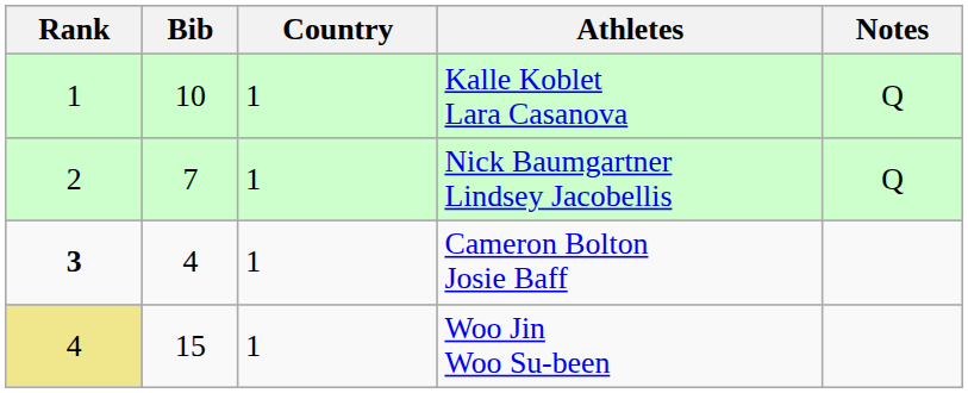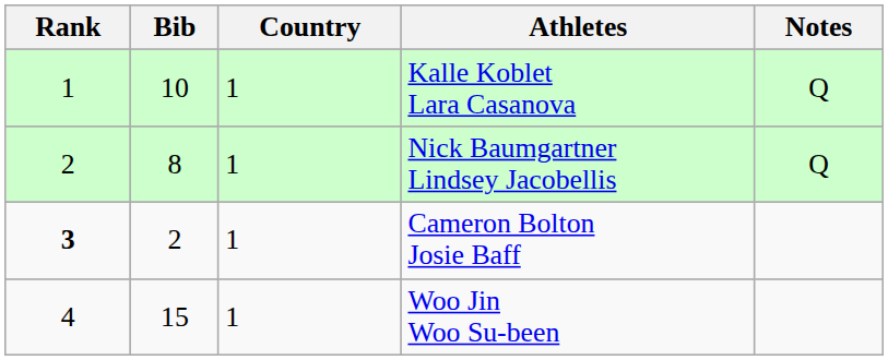 <table class="wikitable" style="text-align:center; width:500px">
 <tr>
 <th>Rank</th>
 <th>Bib</th>
 <th>Country</th>
 <th>Athletes</th>
 <th>Notes</th>
 </tr>
 <tr bgcolor=ccffcc>
 <td>1</td>
 <td>10</td>
 <td align=left> 1</td>
 <td align=left><a href='#'>Kalle Koblet</a><br><a href='#'>Lara Casanova</a></td>
 <td>Q</td>
 </tr>
 <tr bgcolor=ccffcc>
 <td>2</td>
-<td>7</td>
+<td>8</td>
 <td align=left> 1</td>
 <td align=left><a href='#'>Nick Baumgartner</a><br><a href='#'>Lindsey Jacobellis</a></td>
 <td>Q</td>
 </tr>
 <tr>
 <td><strong>3</strong></td>
-<td>4</td>
+<td>2</td>
 <td align=left> 1</td>
 <td align=left><a href='#'>Cameron Bolton</a><br><a href='#'>Josie Baff</a></td>
 <td></td>
 </tr>
 <tr>
-<td style="background: khaki;">4</td>
+<td>4</td>
 <td>15</td>
 <td align=left> 1</td>
 <td align=left><a href='#'>Woo Jin</a><br><a href='#'>Woo Su-been</a></td>
 <td></td>
 </tr>
 </table>
